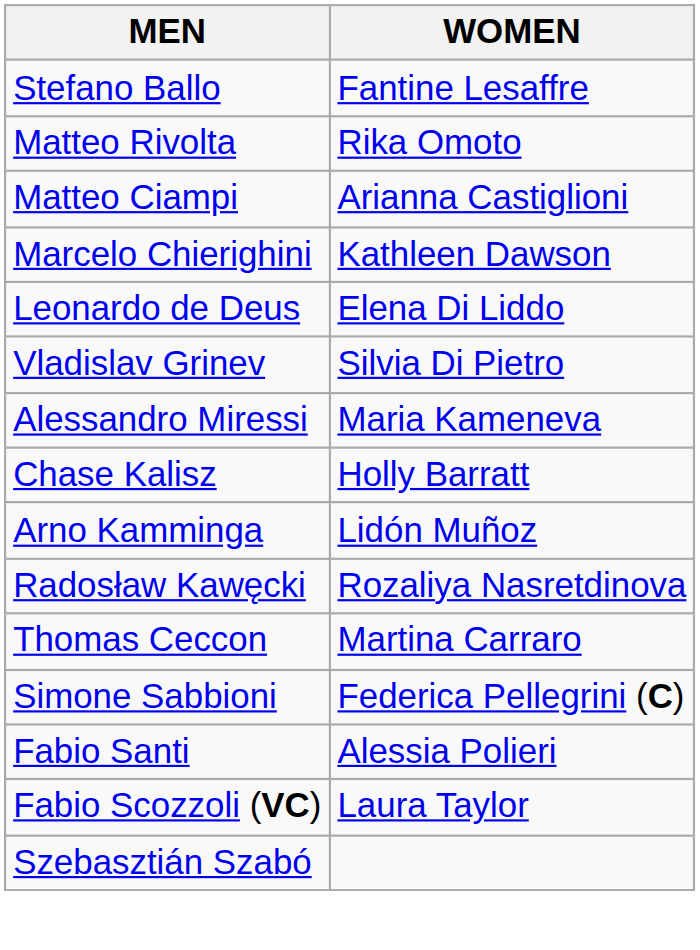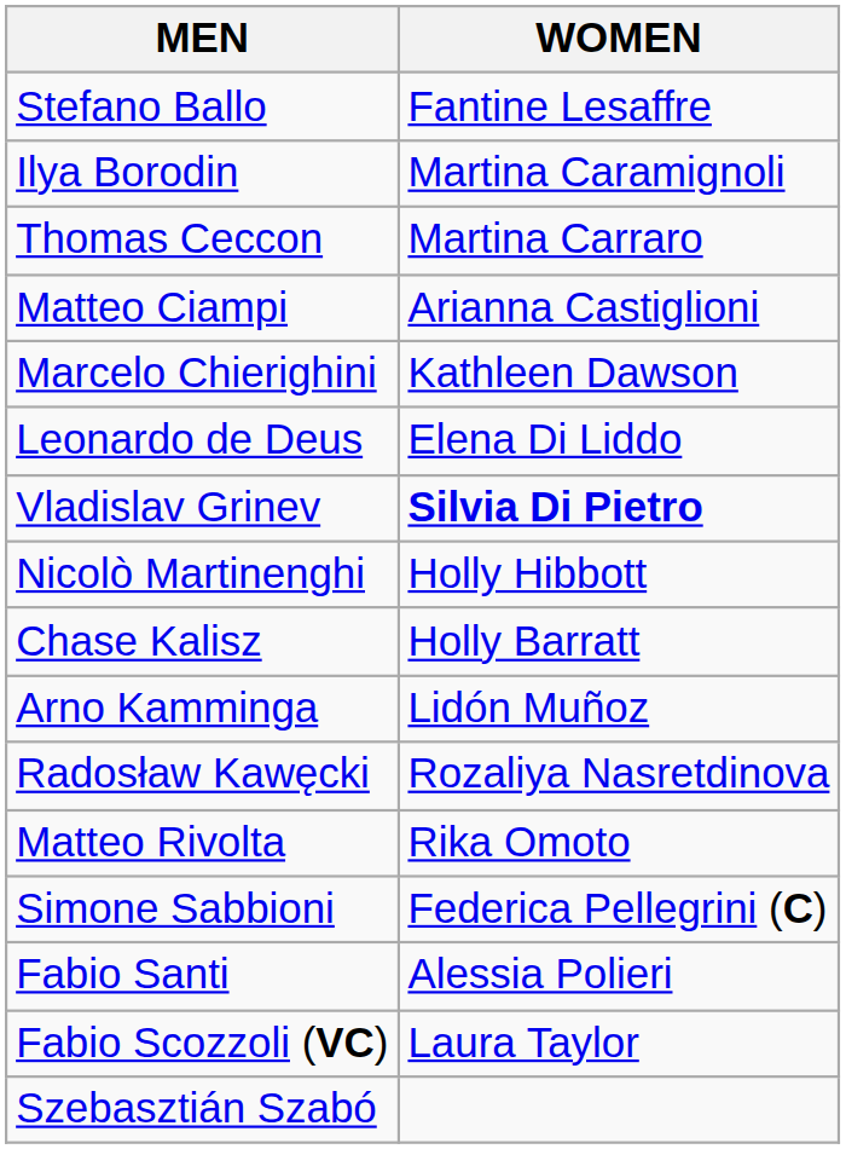 <table class="wikitable sortable">
 <tr>
 <th>MEN</th>
 <th>WOMEN</th>
 </tr>
 <tr>
 <td> <a href='#'>Stefano Ballo</a></td>
 <td> <a href='#'>Fantine Lesaffre</a></td>
 </tr>
 <tr>
-<td> <a href='#'>Matteo Rivolta</a></td>
-<td> <a href='#'>Rika Omoto</a></td>
+<td> <a href='#'>Ilya Borodin</a></td>
+<td> <a href='#'>Martina Caramignoli</a></td>
+</tr>
+<tr>
+<td> <a href='#'>Thomas Ceccon</a></td>
+<td> <a href='#'>Martina Carraro</a></td>
 </tr>
 <tr>
 <td> <a href='#'>Matteo Ciampi</a></td>
 <td> <a href='#'>Arianna Castiglioni</a></td>
 </tr>
 <tr>
 <td> <a href='#'>Marcelo Chierighini</a></td>
 <td> <a href='#'>Kathleen Dawson</a></td>
 </tr>
 <tr>
 <td> <a href='#'>Leonardo de Deus</a></td>
 <td> <a href='#'>Elena Di Liddo</a></td>
 </tr>
 <tr>
 <td> <a href='#'>Vladislav Grinev</a></td>
-<td> <a href='#'>Silvia Di Pietro</a></td>
+<td><strong> <a href='#'>Silvia Di Pietro</a></strong></td>
 </tr>
 <tr>
-<td> <a href='#'>Alessandro Miressi</a></td>
-<td> <a href='#'>Maria Kameneva</a></td>
+<td> <a href='#'>Nicolò Martinenghi</a></td>
+<td> <a href='#'>Holly Hibbott</a></td>
 </tr>
 <tr>
 <td> <a href='#'>Chase Kalisz</a></td>
 <td> <a href='#'>Holly Barratt</a></td>
 </tr>
 <tr>
 <td> <a href='#'>Arno Kamminga</a></td>
 <td> <a href='#'>Lidón Muñoz</a></td>
 </tr>
 <tr>
 <td> <a href='#'>Radosław Kawęcki</a></td>
 <td> <a href='#'>Rozaliya Nasretdinova</a></td>
 </tr>
 <tr>
-<td> <a href='#'>Thomas Ceccon</a></td>
-<td> <a href='#'>Martina Carraro</a></td>
+<td> <a href='#'>Matteo Rivolta</a></td>
+<td> <a href='#'>Rika Omoto</a></td>
 </tr>
 <tr>
 <td> <a href='#'>Simone Sabbioni</a></td>
 <td> <a href='#'>Federica Pellegrini</a> (<strong>C</strong>)</td>
 </tr>
 <tr>
 <td> <a href='#'>Fabio Santi</a></td>
 <td> <a href='#'>Alessia Polieri</a></td>
 </tr>
 <tr>
 <td> <a href='#'>Fabio Scozzoli</a> (<strong>VC</strong>)</td>
 <td> <a href='#'>Laura Taylor</a></td>
 </tr>
 <tr>
 <td> <a href='#'>Szebasztián Szabó</a></td>
 <td></td>
 </tr>
 </table>
